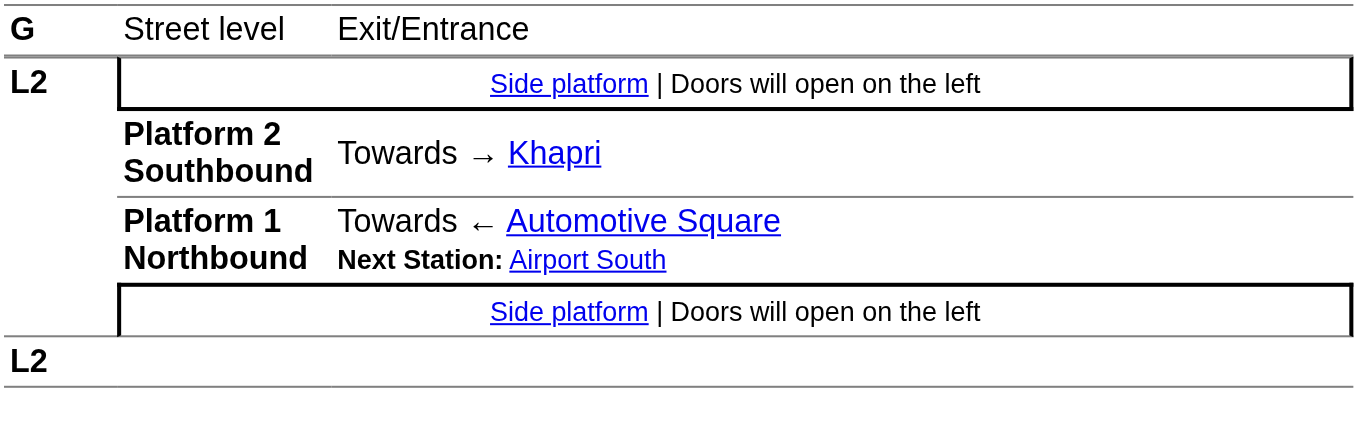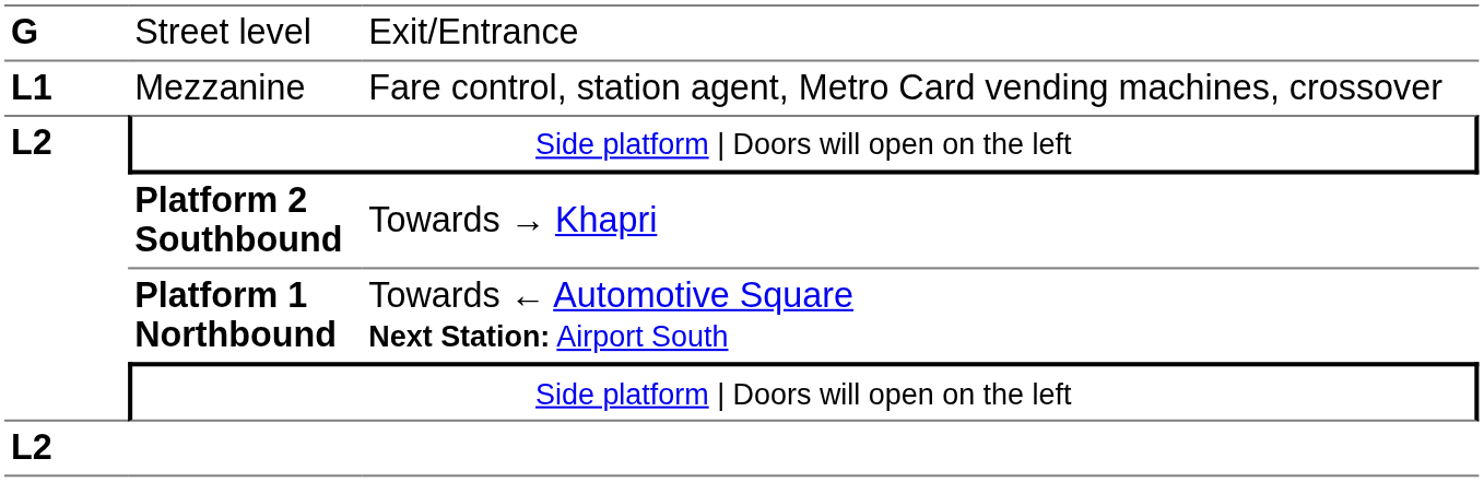 <table table border=0 cellspacing=0 cellpadding=3>
 <tr>
 <td style="border-bottom:solid 1px grey;border-top:solid 1px grey;" width=50 valign=top><strong>G</strong></td>
 <td style="border-top:solid 1px grey;border-bottom:solid 1px grey;" width=100 valign=top>Street level</td>
 <td style="border-top:solid 1px grey;border-bottom:solid 1px grey;" width=500 valign=top>Exit/Entrance</td>
+</tr>
+<tr>
+<td valign=top><strong>L1</strong></td>
+<td valign=top>Mezzanine</td>
+<td valign=top>Fare control, station agent, Metro Card vending machines, crossover<br></td>
 </tr>
 <tr>
 <td style="border-top:solid 1px grey;border-bottom:solid 1px grey;" width=50 rowspan=4 valign=top><strong>L2</strong></td>
 <td style="border-top:solid 1px grey;border-right:solid 2px black;border-left:solid 2px black;border-bottom:solid 2px black;text-align:center;" colspan=2><small><a href='#'>Side platform</a> | Doors will open on the left </small></td>
 </tr>
 <tr>
 <td style="border-bottom:solid 1px grey;" width=100><span><strong>Platform 2</strong><br><strong>Southbound</strong></span></td>
 <td style="border-bottom:solid 1px grey;" width=500>Towards → <a href='#'>Khapri</a></td>
 </tr>
 <tr>
 <td><span><strong>Platform 1</strong><br><strong>Northbound</strong></span></td>
 <td>Towards ← <a href='#'>Automotive Square</a><br><small><strong>Next Station:</strong> <a href='#'>Airport South</a></small></td>
 </tr>
 <tr>
 <td style="border-top:solid 2px black;border-right:solid 2px black;border-left:solid 2px black;border-bottom:solid 1px grey;" colspan=2  align=center><small><a href='#'>Side platform</a> | Doors will open on the left </small></td>
 </tr>
 <tr>
 <td style="border-bottom:solid 1px grey;" width=50 rowspan=2 valign=top><strong>L2</strong></td>
 <td style="border-bottom:solid 1px grey;" width=100></td>
 <td style="border-bottom:solid 1px grey;" width=500></td>
 </tr>
 <tr>
 </tr>
 </table>
